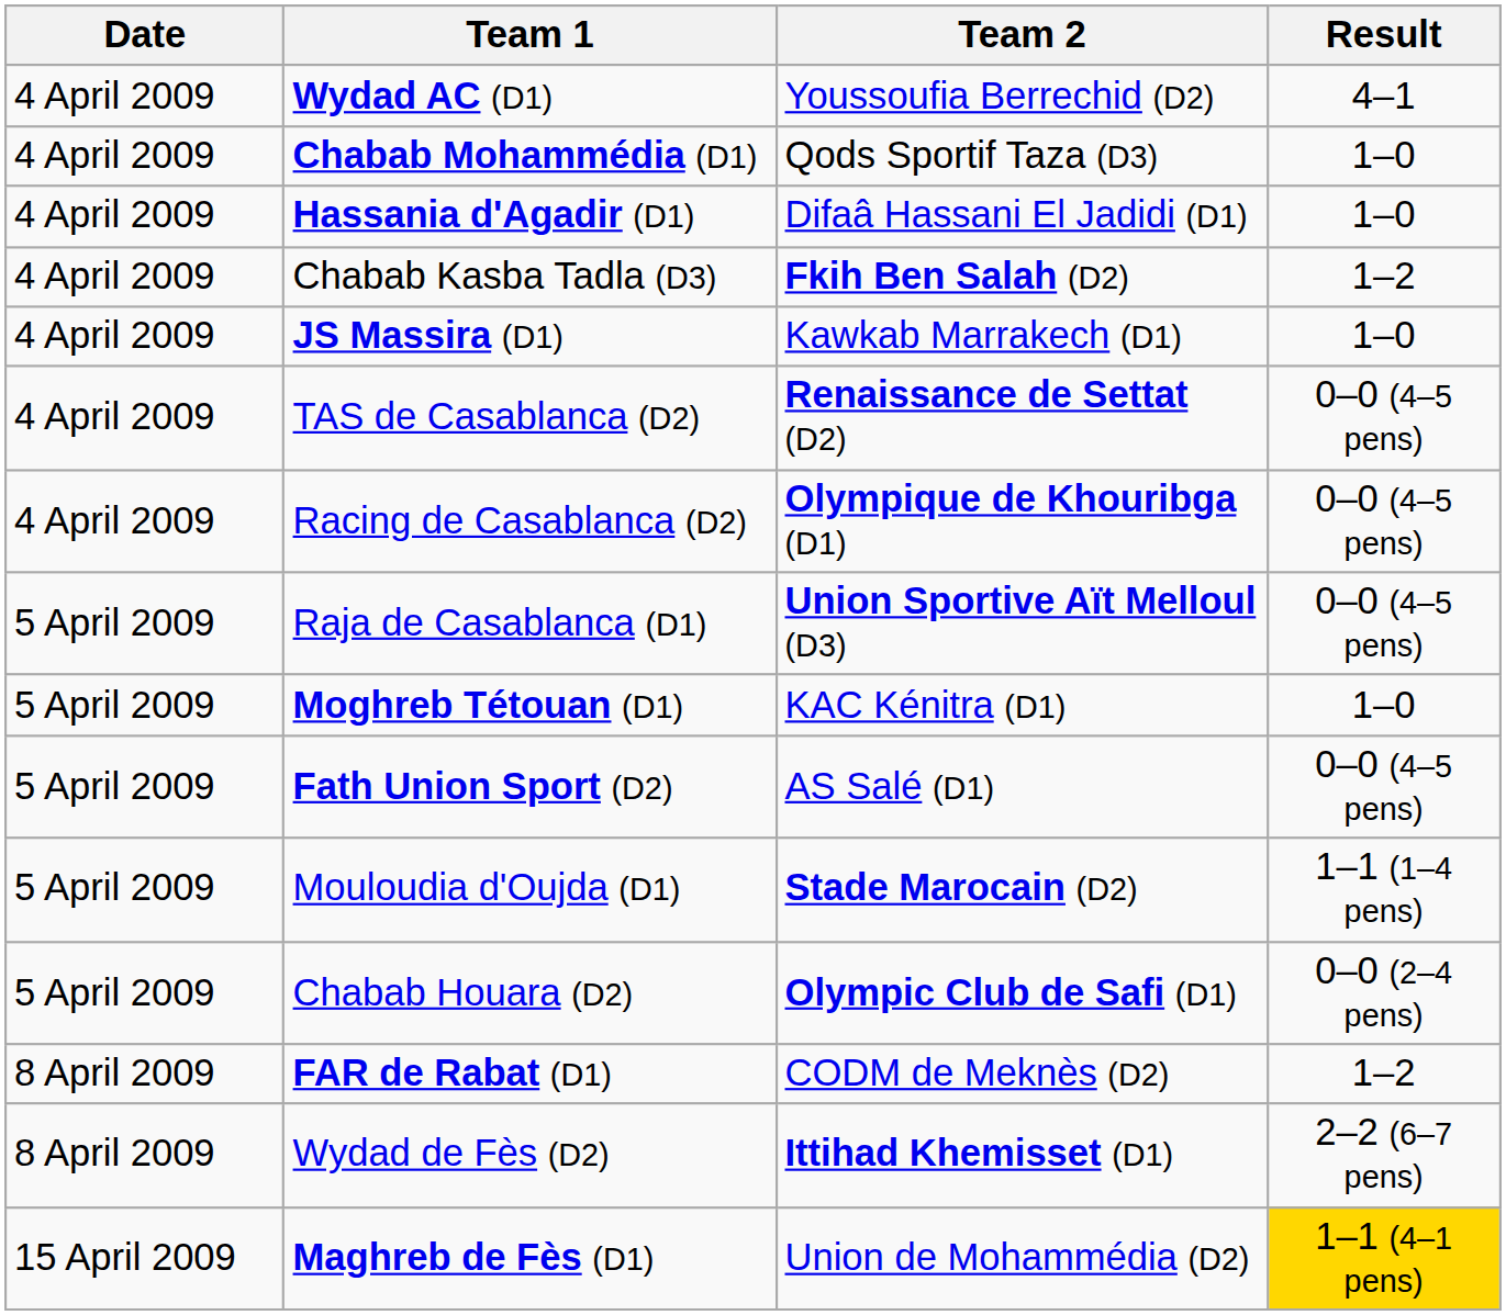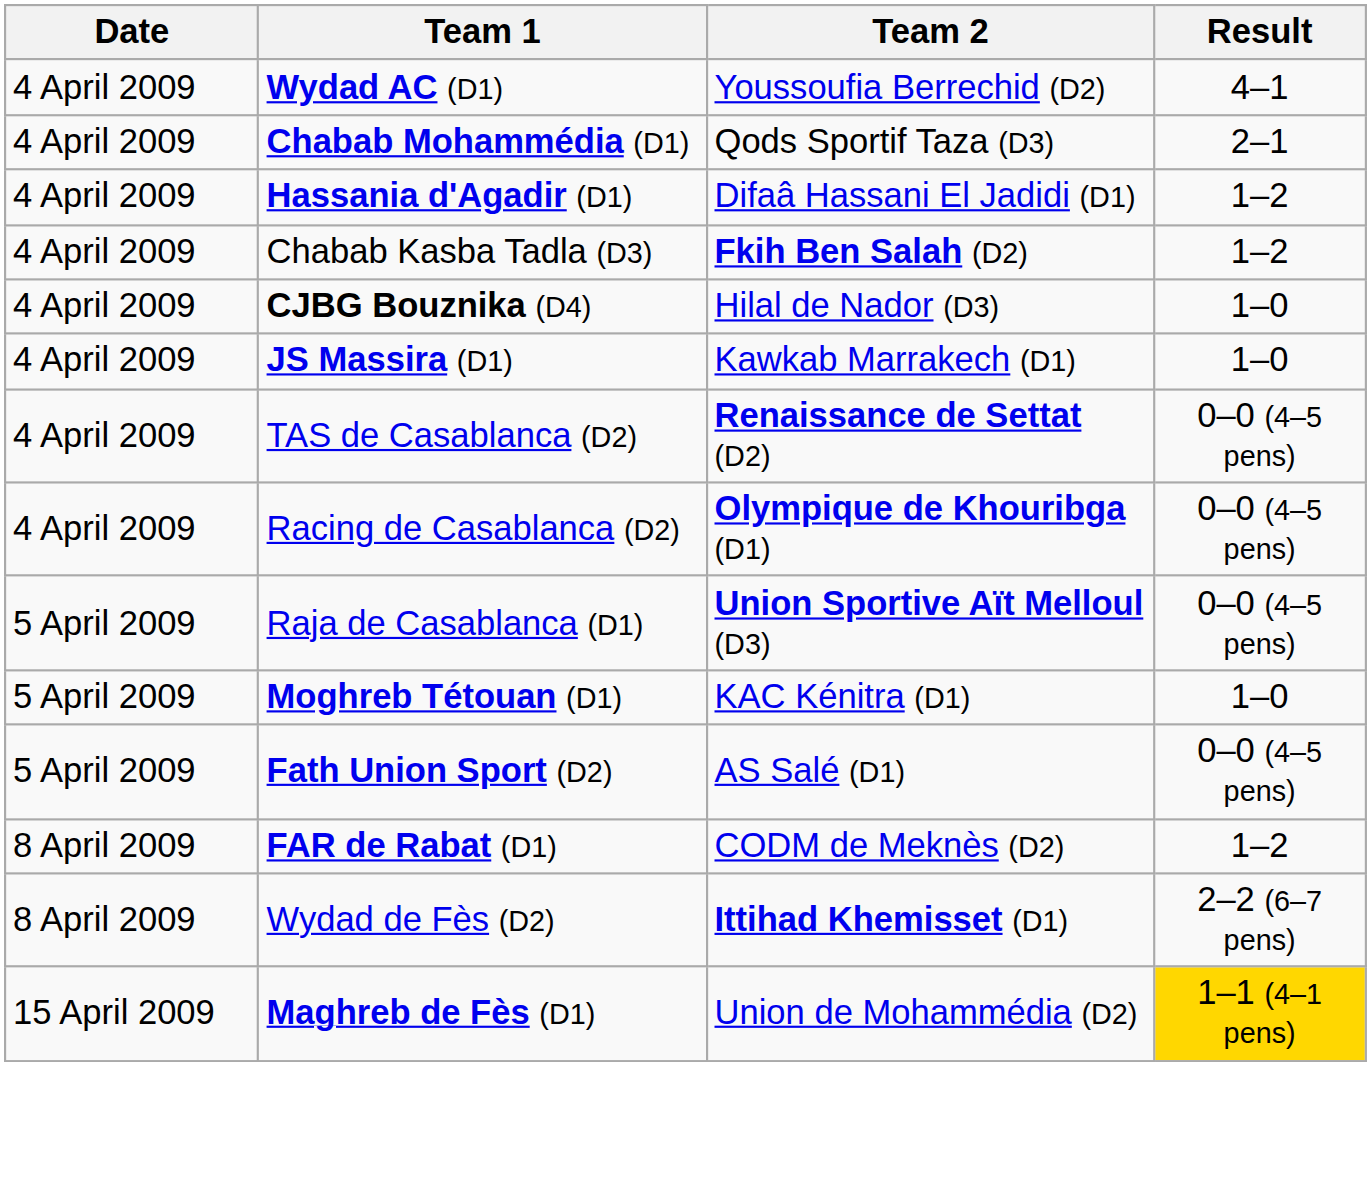 <table class=wikitable>
 <tr>
 <th width="110">Date</th>
 <th width="200">Team 1</th>
 <th width="200">Team 2</th>
 <th width="90">Result</th>
 </tr>
 <tr>
 <td>4 April 2009</td>
 <td><strong><a href='#'>Wydad AC</a></strong> <small>(D1)</small></td>
 <td><a href='#'>Youssoufia Berrechid</a> <small>(D2)</small></td>
 <td align=center>4–1</td>
 </tr>
 <tr>
 <td>4 April 2009</td>
 <td><strong><a href='#'>Chabab Mohammédia</a></strong> <small>(D1)</small></td>
 <td>Qods Sportif Taza <small>(D3)</small></td>
-<td align=center>1–0</td>
+<td align=center>2–1</td>
 </tr>
 <tr>
 <td>4 April 2009</td>
 <td><strong><a href='#'>Hassania d'Agadir</a></strong> <small>(D1)</small></td>
 <td><a href='#'>Difaâ Hassani El Jadidi</a> <small>(D1)</small></td>
-<td align=center>1–0</td>
+<td align=center>1–2</td>
 </tr>
 <tr>
 <td>4 April 2009</td>
 <td>Chabab Kasba Tadla <small>(D3)</small></td>
 <td><strong><a href='#'>Fkih Ben Salah</a></strong> <small>(D2)</small></td>
 <td align=center>1–2</td>
+</tr>
+<tr>
+<td>4 April 2009</td>
+<td><strong>CJBG Bouznika</strong> <small>(D4)</small></td>
+<td><a href='#'>Hilal de Nador</a> <small>(D3)</small></td>
+<td align=center>1–0</td>
 </tr>
 <tr>
 <td>4 April 2009</td>
 <td><strong><a href='#'>JS Massira</a></strong> <small>(D1)</small></td>
 <td><a href='#'>Kawkab Marrakech</a> <small>(D1)</small></td>
 <td align=center>1–0</td>
 </tr>
 <tr>
 <td>4 April 2009</td>
 <td><a href='#'>TAS de Casablanca</a> <small>(D2)</small></td>
 <td><strong><a href='#'>Renaissance de Settat</a></strong> <small>(D2)</small></td>
 <td align=center>0–0 <small>(4–5 pens)</small></td>
 </tr>
 <tr>
 <td>4 April 2009</td>
 <td><a href='#'>Racing de Casablanca</a> <small>(D2)</small></td>
 <td><strong><a href='#'>Olympique de Khouribga</a></strong> <small>(D1)</small></td>
 <td align=center>0–0 <small>(4–5 pens)</small></td>
 </tr>
 <tr>
 <td>5 April 2009</td>
 <td><a href='#'>Raja de Casablanca</a> <small>(D1)</small></td>
 <td><strong><a href='#'>Union Sportive Aït Melloul</a></strong> <small>(D3)</small></td>
 <td align=center>0–0 <small>(4–5 pens)</small></td>
 </tr>
 <tr>
 <td>5 April 2009</td>
 <td><strong><a href='#'>Moghreb Tétouan</a></strong> <small>(D1)</small></td>
 <td><a href='#'>KAC Kénitra</a> <small>(D1)</small></td>
 <td align=center>1–0</td>
 </tr>
 <tr>
 <td>5 April 2009</td>
 <td><strong><a href='#'>Fath Union Sport</a></strong> <small>(D2)</small></td>
 <td><a href='#'>AS Salé</a> <small>(D1)</small></td>
 <td align=center>0–0 <small>(4–5 pens)</small></td>
 </tr>
 <tr>
-<td>5 April 2009</td>
-<td><a href='#'>Mouloudia d'Oujda</a> <small>(D1)</small></td>
-<td><strong><a href='#'>Stade Marocain</a></strong> <small>(D2)</small></td>
-<td align=center>1–1 <small>(1–4 pens)</small></td>
-</tr>
-<tr>
-<td>5 April 2009</td>
-<td><a href='#'>Chabab Houara</a> <small>(D2)</small></td>
-<td><strong><a href='#'>Olympic Club de Safi</a></strong> <small>(D1)</small></td>
-<td align=center>0–0 <small>(2–4 pens)</small></td>
-</tr>
-<tr>
 <td>8 April 2009</td>
 <td><strong><a href='#'>FAR de Rabat</a></strong> <small>(D1)</small></td>
 <td><a href='#'>CODM de Meknès</a> <small>(D2)</small></td>
 <td align=center>1–2</td>
 </tr>
 <tr>
 <td>8 April 2009</td>
 <td><a href='#'>Wydad de Fès</a> <small>(D2)</small></td>
 <td><strong><a href='#'>Ittihad Khemisset</a></strong> <small>(D1)</small></td>
 <td align=center>2–2 <small>(6–7 pens)</small></td>
 </tr>
 <tr>
 <td>15 April 2009</td>
 <td><strong><a href='#'>Maghreb de Fès</a></strong> <small>(D1)</small></td>
 <td><a href='#'>Union de Mohammédia</a> <small>(D2)</small></td>
 <td align=center style="background: gold;">1–1 <small>(4–1 pens)</small></td>
 </tr>
 <tr>
 </tr>
 </table>
